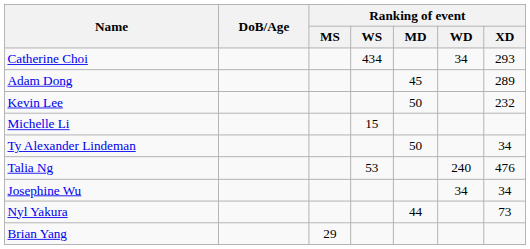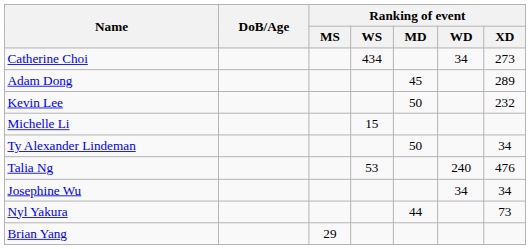 <table class="wikitable"  style="width:600px; font-size:95%; text-align:center">
 <tr>
 <th align="left" rowspan="2">Name</th>
 <th align="left" rowspan="2">DoB/Age</th>
 <th align="center" colspan="5">Ranking of event</th>
 </tr>
 <tr>
 <th align="left">MS</th>
 <th align="left">WS</th>
 <th align="left">MD</th>
 <th align="left">WD</th>
 <th align="left">XD</th>
 </tr>
 <tr>
 <td align="left"><a href='#'>Catherine Choi</a></td>
 <td align="left"></td>
 <td></td>
 <td>434</td>
 <td></td>
 <td>34</td>
-<td>293</td>
+<td>273</td>
 </tr>
 <tr>
 <td align="left"><a href='#'>Adam Dong</a></td>
 <td align="left"></td>
 <td></td>
 <td></td>
 <td>45</td>
 <td></td>
 <td>289</td>
 </tr>
 <tr>
 <td align="left"><a href='#'>Kevin Lee</a></td>
 <td align="left"></td>
 <td></td>
 <td></td>
 <td>50</td>
 <td></td>
 <td>232</td>
 </tr>
 <tr>
 <td align="left"><a href='#'>Michelle Li</a></td>
 <td align="left"></td>
 <td></td>
 <td>15</td>
 <td></td>
 <td></td>
 <td></td>
 </tr>
 <tr>
 <td align="left"><a href='#'>Ty Alexander Lindeman</a></td>
 <td align="left"></td>
 <td></td>
 <td></td>
 <td>50</td>
 <td></td>
 <td>34</td>
 </tr>
 <tr>
 <td align="left"><a href='#'>Talia Ng</a></td>
 <td align="left"></td>
 <td></td>
 <td>53</td>
 <td></td>
 <td>240</td>
 <td>476</td>
 </tr>
 <tr>
 <td align="left"><a href='#'>Josephine Wu</a></td>
 <td align="left"></td>
 <td></td>
 <td></td>
 <td></td>
 <td>34</td>
 <td>34</td>
 </tr>
 <tr>
 <td align="left"><a href='#'>Nyl Yakura</a></td>
 <td align="left"></td>
 <td></td>
 <td></td>
 <td>44</td>
 <td></td>
 <td>73</td>
 </tr>
 <tr>
 <td align="left"><a href='#'>Brian Yang</a></td>
 <td align="left"></td>
 <td>29</td>
 <td></td>
 <td></td>
 <td></td>
 <td></td>
 </tr>
 </table>
